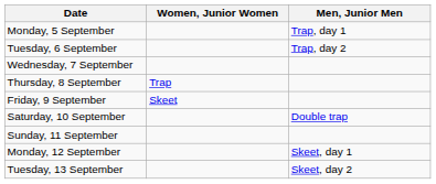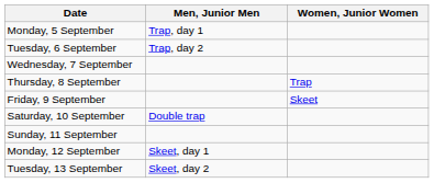 <table class="wikitable">
 <tr>
 <th style="width: 200px">Date</th>
+<th style="width: 200px">Men, Junior Men</th>
 <th style="width: 200px">Women, Junior Women</th>
-<th style="width: 200px">Men, Junior Men</th>
 </tr>
 <tr>
 <td>Monday, 5 September</td>
+<td><a href='#'>Trap</a>, day 1</td>
 <td></td>
-<td><a href='#'>Trap</a>, day 1</td>
 </tr>
 <tr>
 <td>Tuesday, 6 September</td>
+<td><a href='#'>Trap</a>, day 2</td>
 <td></td>
-<td><a href='#'>Trap</a>, day 2</td>
 </tr>
 <tr>
 <td>Wednesday, 7 September</td>
 <td></td>
 <td></td>
 </tr>
 <tr>
 <td>Thursday, 8 September</td>
+<td></td>
 <td><a href='#'>Trap</a></td>
-<td></td>
 </tr>
 <tr>
 <td>Friday, 9 September</td>
+<td></td>
 <td><a href='#'>Skeet</a></td>
-<td></td>
 </tr>
 <tr>
 <td>Saturday, 10 September</td>
+<td><a href='#'>Double trap</a></td>
 <td></td>
-<td><a href='#'>Double trap</a></td>
 </tr>
 <tr>
 <td>Sunday, 11 September</td>
 <td></td>
 <td></td>
 </tr>
 <tr>
 <td>Monday, 12 September</td>
+<td><a href='#'>Skeet</a>, day 1</td>
 <td></td>
-<td><a href='#'>Skeet</a>, day 1</td>
 </tr>
 <tr>
 <td>Tuesday, 13 September</td>
+<td><a href='#'>Skeet</a>, day 2</td>
 <td></td>
-<td><a href='#'>Skeet</a>, day 2</td>
 </tr>
 </table>
